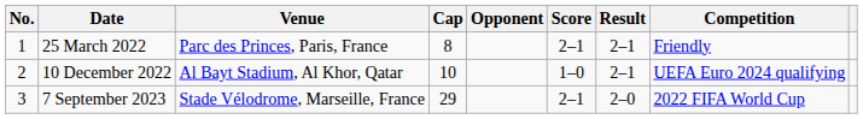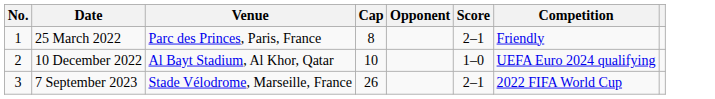 <table class="wikitable sortable">
 <tr>
 <th scope="col">No.</th>
 <th scope="col">Date</th>
 <th scope="col">Venue</th>
 <th scope="col">Cap</th>
 <th scope="col">Opponent</th>
 <th scope="col">Score</th>
-<th scope="col">Result</th>
 <th scope="col">Competition</th>
 <th scope="col" class="unsortable"></th>
 </tr>
 <tr>
 <td style="text-align:center;">1</td>
 <td>25 March 2022</td>
 <td><a href='#'>Parc des Princes</a>, Paris,  France</td>
 <td style="text-align:center;">8</td>
 <td></td>
-<td style="text-align:center;">2–1</td>
 <td style="text-align:center;">2–1</td>
 <td><a href='#'>Friendly</a></td>
 <td style="text-align:center;"></td>
 </tr>
 <tr>
 <td style="text-align:center;">2</td>
 <td>10 December 2022</td>
 <td><a href='#'>Al Bayt Stadium</a>, Al Khor, Qatar</td>
 <td style="text-align:center;">10</td>
 <td></td>
 <td style="text-align:center;">1–0</td>
-<td style="text-align:center;">2–1</td>
 <td><a href='#'>UEFA Euro 2024 qualifying</a></td>
 <td style="text-align:center;"></td>
 </tr>
 <tr>
 <td style="text-align:center;">3</td>
 <td>7 September 2023</td>
 <td><a href='#'>Stade Vélodrome</a>, Marseille, France</td>
-<td style="text-align:center;">29</td>
+<td style="text-align:center;">26</td>
 <td></td>
 <td style="text-align:center;">2–1</td>
-<td style="text-align:center;">2–0</td>
 <td><a href='#'>2022 FIFA World Cup</a></td>
 <td style="text-align:center;"></td>
 </tr>
 </table>
